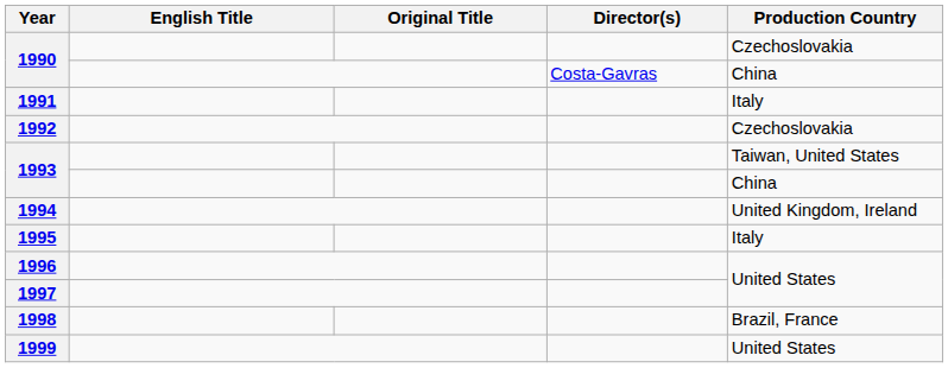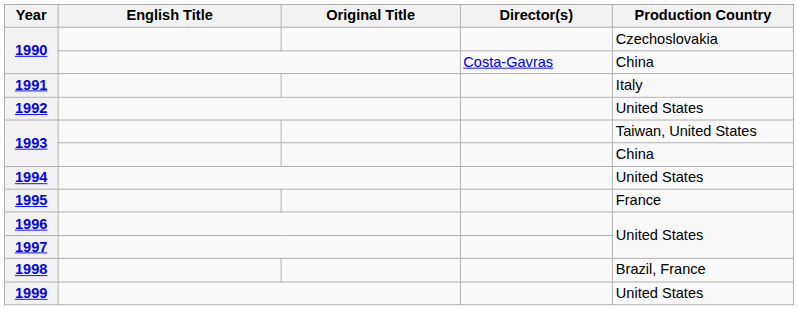 <table class="wikitable unsortable">
 <tr>
 <th scope="col" style="width:1%;">Year</th>
 <th scope="col" style="width:10%;">English Title</th>
 <th scope="col" style="width:8%;">Original Title</th>
 <th scope="col" style="width:5%;">Director(s)</th>
 <th scope="col" style="width:5%;">Production Country</th>
 </tr>
 <tr>
 <th rowspan="2" style="text-align:center;"><a href='#'>1990</a></th>
 <td></td>
 <td></td>
 <td></td>
 <td>Czechoslovakia</td>
 </tr>
 <tr>
 <td colspan="2"></td>
 <td><a href='#'>Costa-Gavras</a></td>
 <td>China</td>
 </tr>
 <tr>
 <th style="text-align:center;"><a href='#'>1991</a></th>
 <td></td>
 <td></td>
 <td></td>
 <td>Italy</td>
 </tr>
 <tr>
 <th style="text-align:center;"><a href='#'>1992</a></th>
 <td colspan="2"></td>
 <td></td>
-<td>Czechoslovakia</td>
+<td>United States</td>
 </tr>
 <tr>
 <th rowspan="2" style="text-align:center;"><a href='#'>1993</a></th>
 <td></td>
 <td></td>
 <td></td>
 <td>Taiwan, United States</td>
 </tr>
 <tr>
 <td></td>
 <td></td>
 <td></td>
 <td>China</td>
 </tr>
 <tr>
 <th style="text-align:center;"><a href='#'>1994</a></th>
 <td colspan="2"></td>
 <td></td>
-<td>United Kingdom, Ireland</td>
+<td>United States</td>
 </tr>
 <tr>
 <th style="text-align:center;"><a href='#'>1995</a></th>
 <td></td>
 <td></td>
 <td></td>
-<td>Italy</td>
+<td>France</td>
 </tr>
 <tr>
 <th style="text-align:center;"><a href='#'>1996</a></th>
 <td colspan="2"></td>
 <td></td>
 <td rowspan="2">United States</td>
 </tr>
 <tr>
 <th style="text-align:center;"><a href='#'>1997</a></th>
 <td colspan="2"></td>
 <td></td>
 </tr>
 <tr>
 <th style="text-align:center;"><a href='#'>1998</a></th>
 <td></td>
 <td></td>
 <td></td>
 <td>Brazil, France</td>
 </tr>
 <tr>
 <th style="text-align:center;"><a href='#'>1999</a></th>
 <td colspan="2"></td>
 <td></td>
 <td>United States</td>
 </tr>
 </table>
